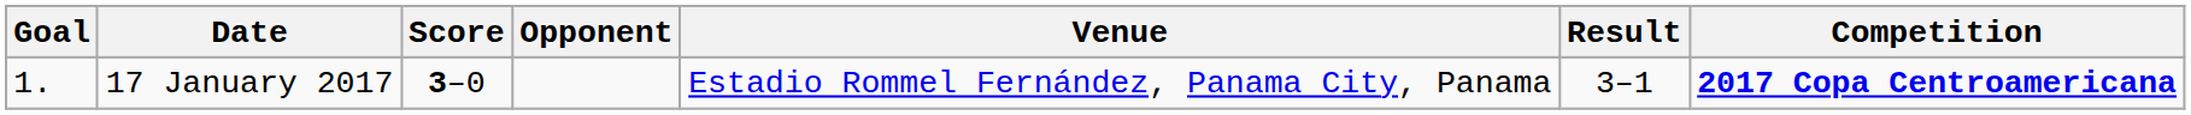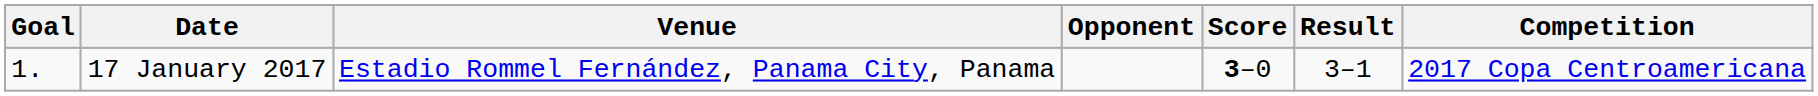 <table class="wikitable plainrowheaders sortable">
 <tr>
 <th>Goal</th>
 <th>Date</th>
+<th>Venue</th>
+<th>Opponent</th>
 <th>Score</th>
-<th>Opponent</th>
-<th>Venue</th>
 <th>Result</th>
 <th>Competition</th>
 </tr>
 <tr>
 <td>1.</td>
 <td>17 January 2017</td>
+<td><a href='#'>Estadio Rommel Fernández</a>, <a href='#'>Panama City</a>, Panama</td>
+<td></td>
 <td align=center><strong>3</strong>–0</td>
-<td></td>
-<td><a href='#'>Estadio Rommel Fernández</a>, <a href='#'>Panama City</a>, Panama</td>
 <td align=center>3–1</td>
-<td><strong><a href='#'>2017 Copa Centroamericana</a></strong></td>
+<td><a href='#'>2017 Copa Centroamericana</a></td>
 </tr>
 </table>
